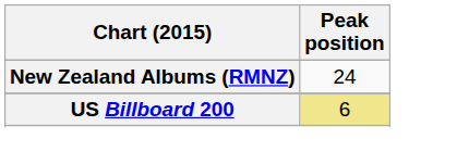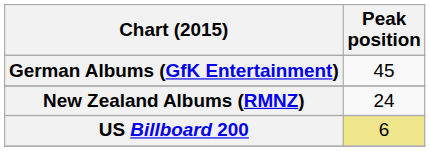 <table class="wikitable sortable plainrowheaders" style="text-align:center">
 <tr>
 <th scope="col">Chart (2015)</th>
 <th scope="col">Peak<br>position</th>
 </tr>
 <tr>
 </tr>
 <tr>
 </tr>
 <tr>
 </tr>
 <tr>
+</tr>
+<tr>
+<th scope="row">German Albums (<a href='#'>GfK Entertainment</a>)</th>
+<td>45</td>
 </tr>
 <tr>
 </tr>
 <tr>
 <th scope="row">New Zealand Albums (<a href='#'>RMNZ</a>)</th>
 <td>24</td>
 </tr>
 <tr>
 </tr>
 <tr>
 </tr>
 <tr>
 </tr>
 <tr>
 <th scope="row">US <a href='#'><em>Billboard</em> 200</a></th>
 <td style="background: khaki;">6</td>
 </tr>
 <tr>
 </tr>
 <tr>
 </tr>
 <tr>
 </tr>
 </table>
